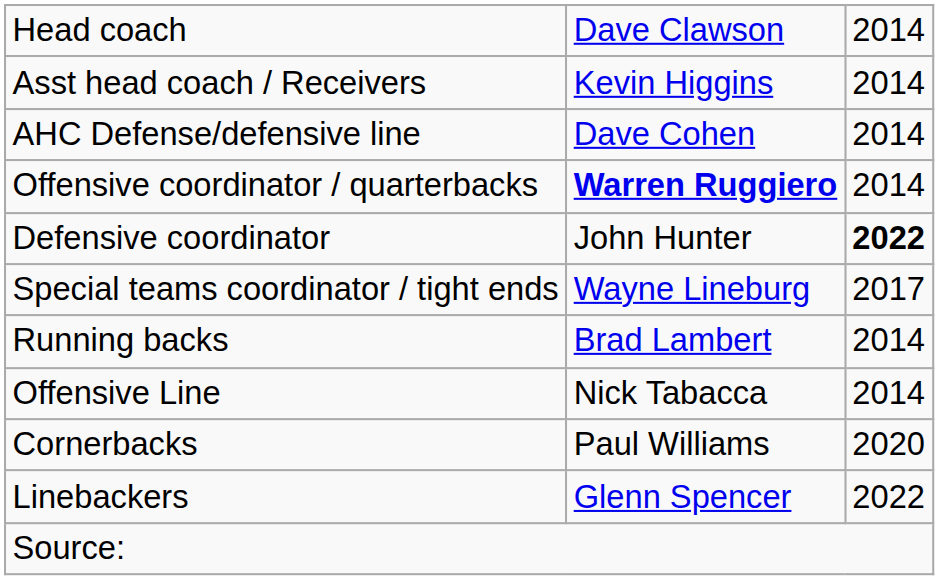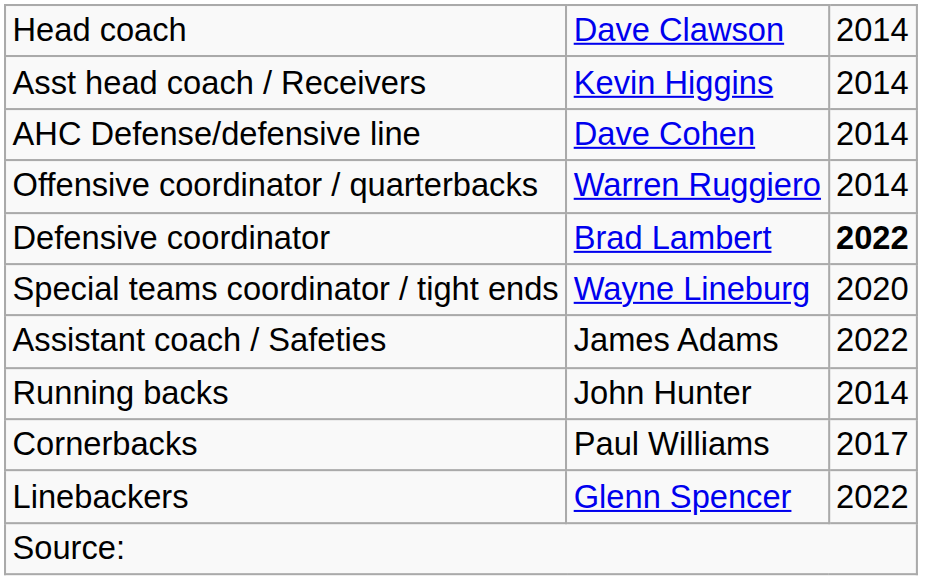 <table class="wikitable">
 <tr>
 <td>Head coach</td>
 <td><a href='#'>Dave Clawson</a></td>
 <td>2014</td>
 </tr>
 <tr>
 <td>Asst head coach / Receivers</td>
 <td><a href='#'>Kevin Higgins</a></td>
 <td>2014</td>
 </tr>
 <tr>
 <td>AHC Defense/defensive line</td>
 <td><a href='#'>Dave Cohen</a></td>
 <td>2014</td>
 </tr>
 <tr>
 <td>Offensive coordinator / quarterbacks</td>
-<td><strong><a href='#'>Warren Ruggiero</a></strong></td>
+<td><a href='#'>Warren Ruggiero</a></td>
 <td>2014</td>
 </tr>
 <tr>
 <td>Defensive coordinator</td>
-<td>John Hunter</td>
+<td><a href='#'>Brad Lambert</a></td>
 <td><strong>2022</strong></td>
 </tr>
 <tr>
 <td>Special teams coordinator / tight ends</td>
 <td><a href='#'>Wayne Lineburg</a></td>
-<td>2017</td>
+<td>2020</td>
+</tr>
+<tr>
+<td>Assistant coach / Safeties</td>
+<td>James Adams</td>
+<td>2022</td>
 </tr>
 <tr>
 <td>Running backs</td>
-<td><a href='#'>Brad Lambert</a></td>
-<td>2014</td>
-</tr>
-<tr>
-<td>Offensive Line</td>
-<td>Nick Tabacca</td>
+<td>John Hunter</td>
 <td>2014</td>
 </tr>
 <tr>
 <td>Cornerbacks</td>
 <td>Paul Williams</td>
-<td>2020</td>
+<td>2017</td>
 </tr>
 <tr>
 <td>Linebackers</td>
 <td><a href='#'>Glenn Spencer</a></td>
 <td>2022</td>
 </tr>
 <tr>
 <td colspan="3">Source:</td>
 </tr>
 </table>
